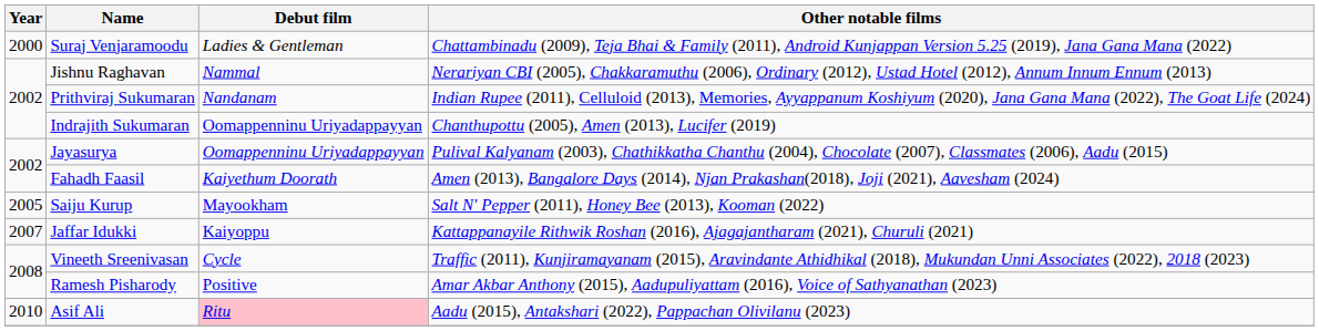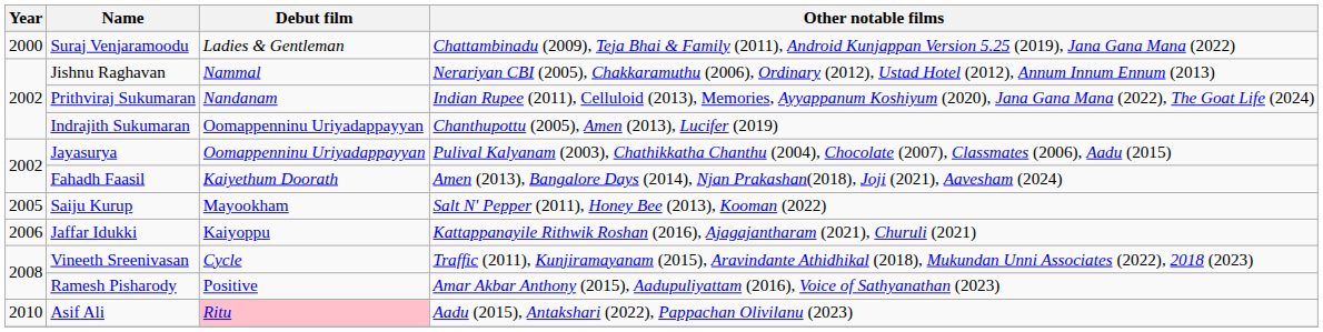 <table class="wikitable sortable">
 <tr>
 <th>Year</th>
 <th>Name</th>
 <th>Debut film</th>
 <th class=unsortable>Other notable films</th>
 </tr>
 <tr>
 <td>2000</td>
 <td><a href='#'>Suraj Venjaramoodu</a></td>
 <td><em>Ladies & Gentleman</em></td>
 <td><em><a href='#'>Chattambinadu</a></em> (2009), <em><a href='#'>Teja Bhai & Family</a></em> (2011), <em><a href='#'>Android Kunjappan Version 5.25</a></em> (2019), <em><a href='#'>Jana Gana Mana</a></em> (2022)</td>
 </tr>
 <tr>
 <td rowspan="3">2002</td>
 <td>Jishnu Raghavan</td>
 <td><em><a href='#'>Nammal</a></em></td>
 <td><em><a href='#'>Nerariyan CBI</a></em> (2005), <em><a href='#'>Chakkaramuthu</a></em> (2006), <em><a href='#'>Ordinary</a></em> (2012), <em><a href='#'>Ustad Hotel</a></em> (2012), <em><a href='#'>Annum Innum Ennum</a></em> (2013)</td>
 </tr>
 <tr>
 <td><a href='#'>Prithviraj Sukumaran</a></td>
 <td><em><a href='#'>Nandanam</a></em></td>
 <td><em><a href='#'>Indian Rupee</a></em> (2011), <a href='#'>Celluloid</a> (2013), <a href='#'>Memories</a>, <em><a href='#'>Ayyappanum Koshiyum</a></em> (2020), <em><a href='#'>Jana Gana Mana</a></em> (2022), <em><a href='#'>The Goat Life</a></em> (2024)</td>
 </tr>
 <tr>
 <td><a href='#'>Indrajith Sukumaran</a></td>
 <td><a href='#'>Oomappenninu Uriyadappayyan</a></td>
 <td><em><a href='#'>Chanthupottu</a></em> (2005), <em><a href='#'>Amen</a></em> (2013), <em><a href='#'>Lucifer</a></em> (2019)</td>
 </tr>
 <tr>
 <td rowspan="2">2002</td>
 <td><a href='#'>Jayasurya</a></td>
 <td><em><a href='#'>Oomappenninu Uriyadappayyan</a></em></td>
 <td><em><a href='#'>Pulival Kalyanam</a></em> (2003), <em><a href='#'>Chathikkatha Chanthu</a></em> (2004), <em><a href='#'>Chocolate</a></em> (2007), <em><a href='#'>Classmates</a></em> (2006), <em><a href='#'>Aadu</a></em> (2015)</td>
 </tr>
 <tr>
 <td><a href='#'>Fahadh Faasil</a></td>
 <td><em><a href='#'>Kaiyethum Doorath</a></em></td>
 <td><em><a href='#'>Amen</a></em> (2013), <em><a href='#'>Bangalore Days</a></em> (2014), <em><a href='#'>Njan Prakashan</a></em>(2018), <em><a href='#'>Joji</a></em> (2021), <em><a href='#'>Aavesham</a></em> (2024)</td>
 </tr>
 <tr>
 <td>2005</td>
 <td><a href='#'>Saiju Kurup</a></td>
 <td><a href='#'>Mayookham</a></td>
 <td><em><a href='#'>Salt N' Pepper</a></em> (2011), <em><a href='#'>Honey Bee</a></em> (2013), <em><a href='#'>Kooman</a></em> (2022)</td>
 </tr>
 <tr>
-<td>2007</td>
+<td>2006</td>
 <td><a href='#'>Jaffar Idukki</a></td>
 <td><a href='#'>Kaiyoppu</a></td>
 <td><em><a href='#'>Kattappanayile Rithwik Roshan</a></em> (2016), <em><a href='#'>Ajagajantharam</a></em> (2021), <em><a href='#'>Churuli</a></em> (2021)</td>
 </tr>
 <tr>
 <td rowspan="2">2008</td>
 <td><a href='#'>Vineeth Sreenivasan</a></td>
 <td><em><a href='#'>Cycle</a></em></td>
 <td><em><a href='#'>Traffic</a></em> (2011), <em><a href='#'>Kunjiramayanam</a></em> (2015), <em><a href='#'>Aravindante Athidhikal</a></em> (2018), <em><a href='#'>Mukundan Unni Associates</a></em> (2022), <em><a href='#'>2018</a></em> (2023)</td>
 </tr>
 <tr>
 <td><a href='#'>Ramesh Pisharody</a></td>
 <td><a href='#'>Positive</a></td>
 <td><em><a href='#'>Amar Akbar Anthony</a></em> (2015), <em><a href='#'>Aadupuliyattam</a></em> (2016), <em><a href='#'>Voice of Sathyanathan</a></em> (2023)</td>
 </tr>
 <tr>
 <td>2010</td>
 <td><a href='#'>Asif Ali</a></td>
 <td style="background: pink;"><em><a href='#'>Ritu</a></em></td>
 <td><em><a href='#'>Aadu</a></em> (2015), <em><a href='#'>Antakshari</a></em> (2022), <em><a href='#'>Pappachan Olivilanu</a></em> (2023)</td>
 </tr>
 <tr>
 </tr>
 </table>
